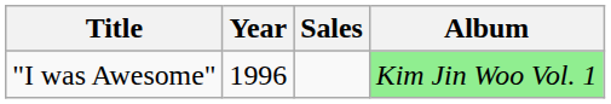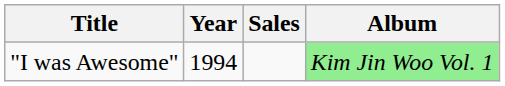 <table class="wikitable">
 <tr>
 <th>Title</th>
 <th>Year</th>
 <th>Sales</th>
 <th>Album</th>
 </tr>
 <tr>
 <td>"I was Awesome"</td>
-<td>1996</td>
+<td>1994</td>
 <td></td>
 <td style="background: lightgreen;"><em>Kim Jin Woo Vol. 1</em></td>
 </tr>
 </table>
